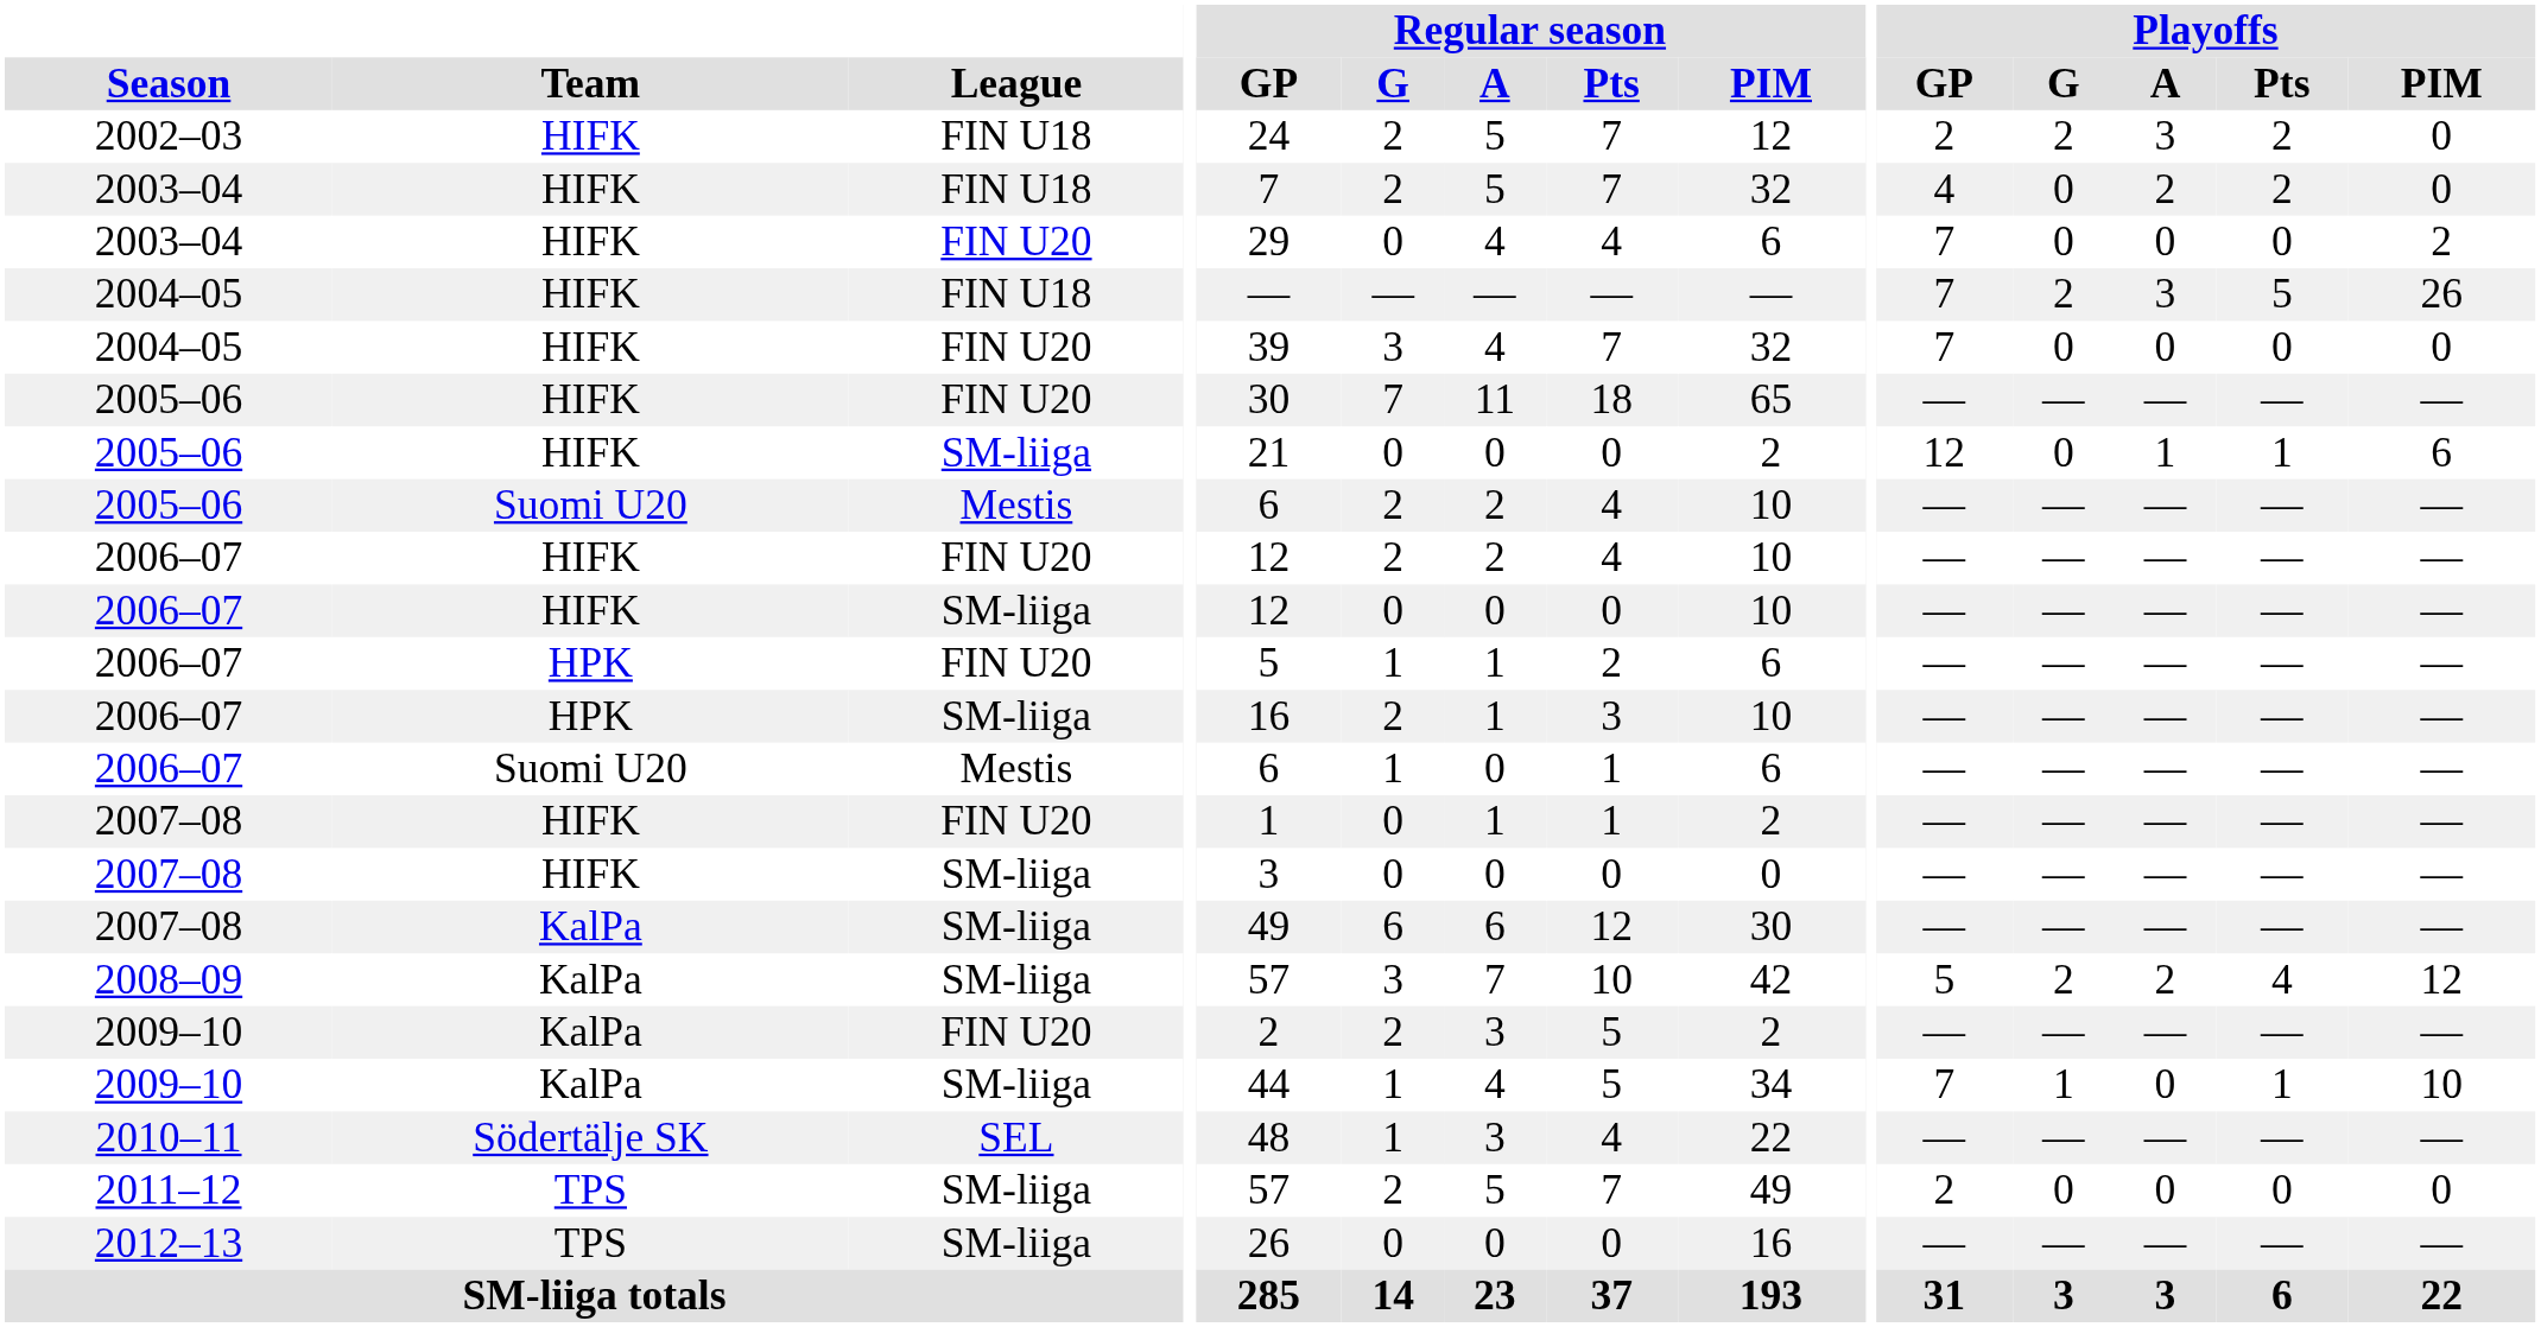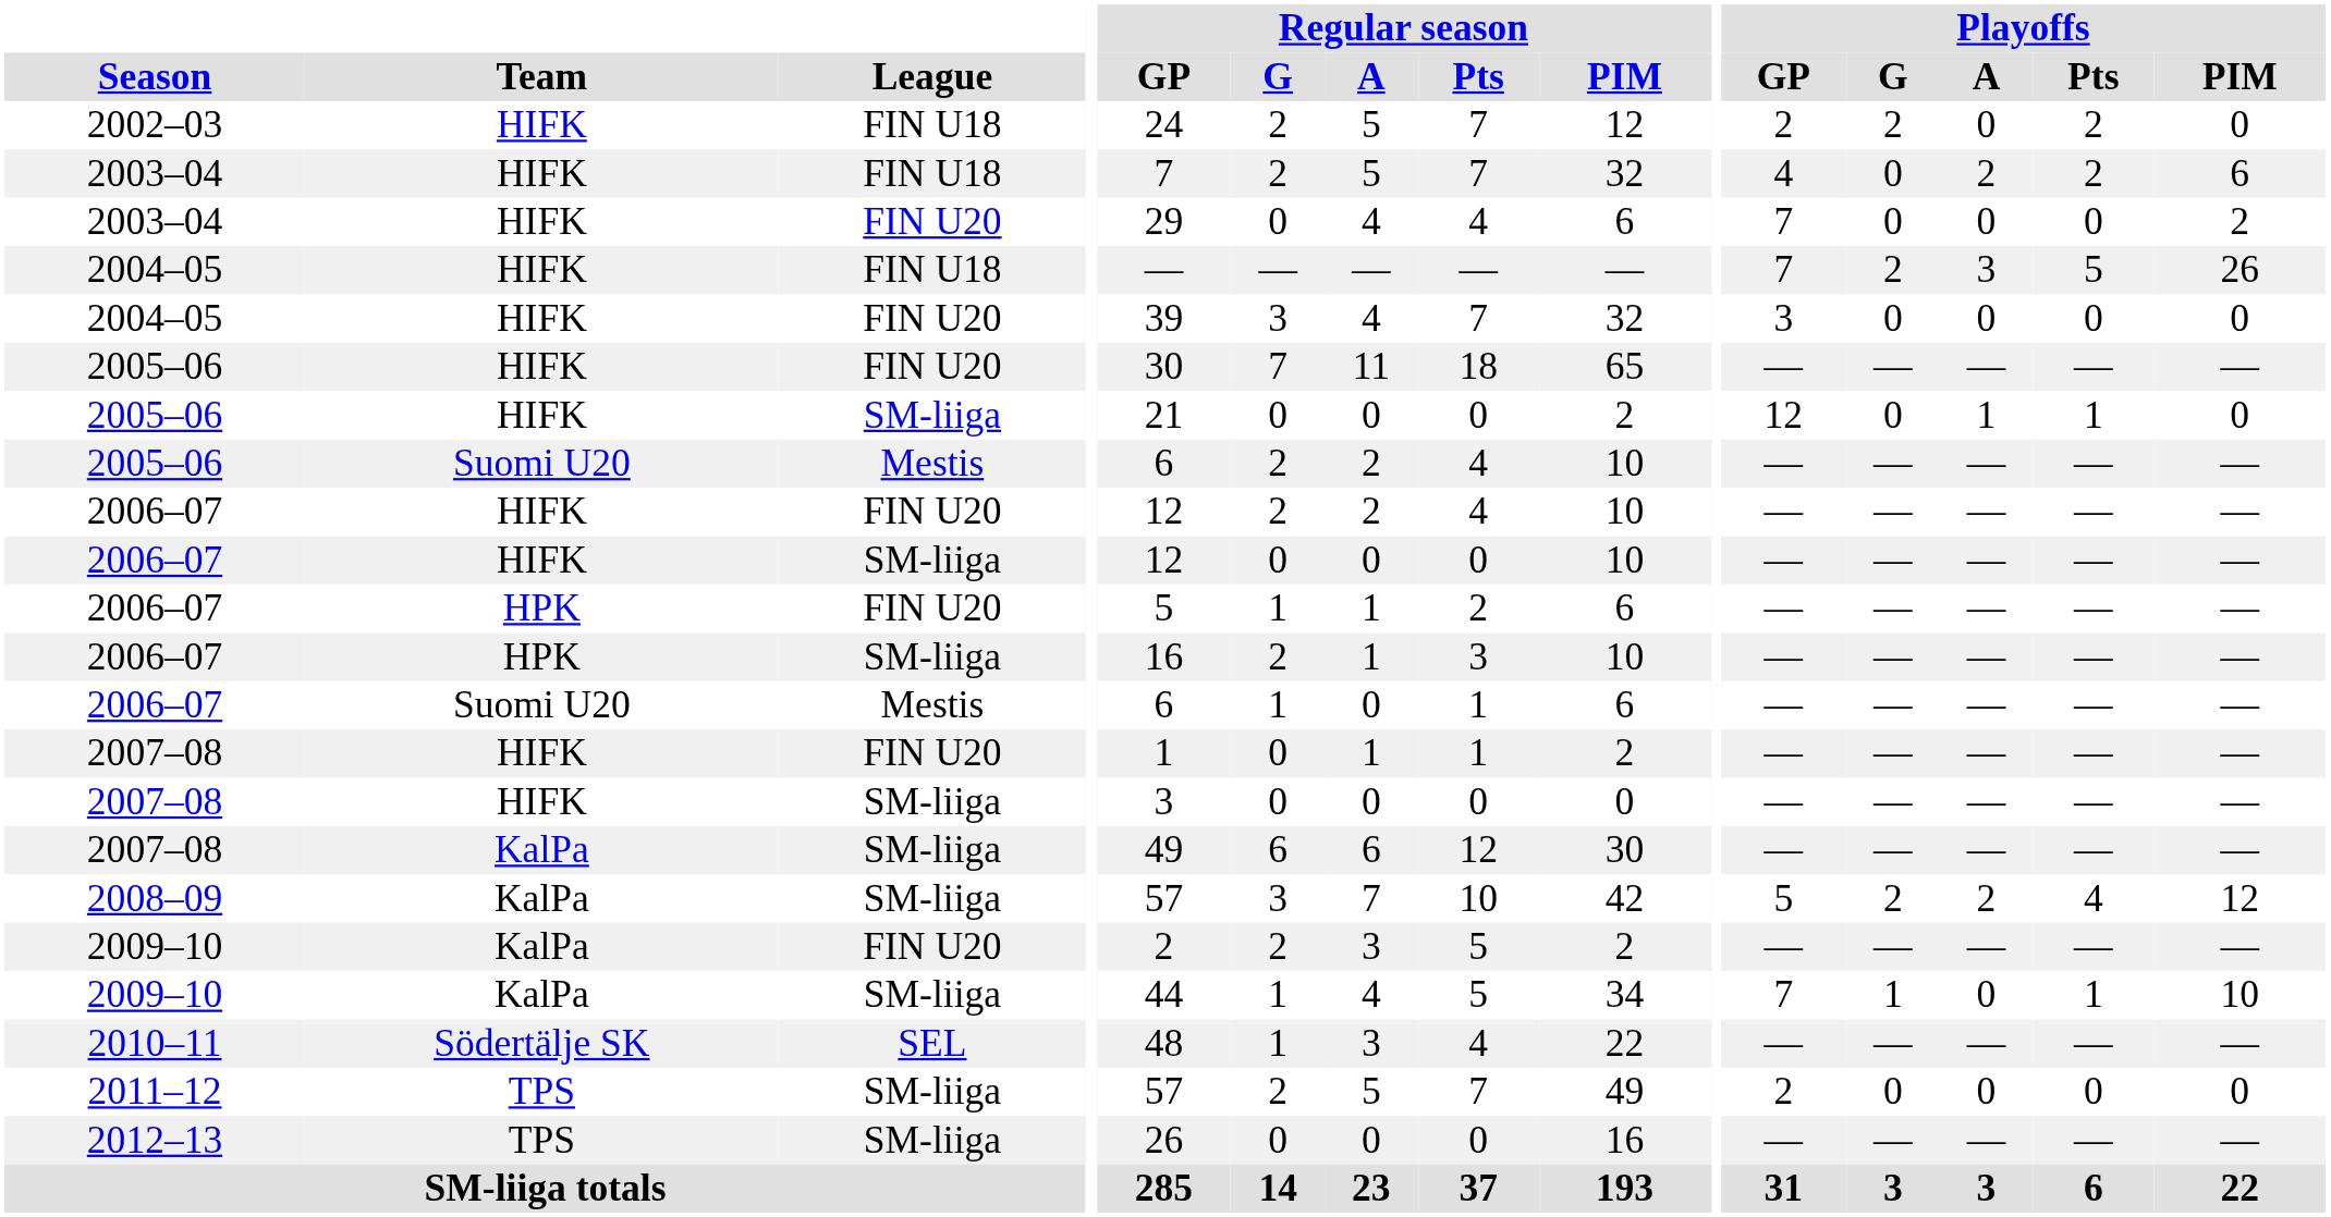 <table border="0" cellpadding="1" cellspacing="0" style="text-align:center; width:60em">
 <tr bgcolor="#e0e0e0">
 <th colspan="3" bgcolor="#ffffff"></th>
 <th rowspan="99" bgcolor="#ffffff"></th>
 <th colspan="5"><a href='#'>Regular season</a></th>
 <th rowspan="99" bgcolor="#ffffff"></th>
 <th colspan="5"><a href='#'>Playoffs</a></th>
 </tr>
 <tr bgcolor="#e0e0e0">
 <th><a href='#'>Season</a></th>
 <th>Team</th>
 <th>League</th>
 <th>GP</th>
 <th><a href='#'>G</a></th>
 <th><a href='#'>A</a></th>
 <th><a href='#'>Pts</a></th>
 <th><a href='#'>PIM</a></th>
 <th>GP</th>
 <th>G</th>
 <th>A</th>
 <th>Pts</th>
 <th>PIM</th>
 </tr>
 <tr>
 <td>2002–03</td>
 <td><a href='#'>HIFK</a></td>
 <td>FIN U18</td>
 <td>24</td>
 <td>2</td>
 <td>5</td>
 <td>7</td>
 <td>12</td>
 <td>2</td>
 <td>2</td>
-<td>3</td>
+<td>0</td>
 <td>2</td>
 <td>0</td>
 </tr>
 <tr bgcolor="#f0f0f0">
 <td>2003–04</td>
 <td>HIFK</td>
 <td>FIN U18</td>
 <td>7</td>
 <td>2</td>
 <td>5</td>
 <td>7</td>
 <td>32</td>
 <td>4</td>
 <td>0</td>
 <td>2</td>
 <td>2</td>
-<td>0</td>
+<td>6</td>
 </tr>
 <tr>
 <td>2003–04</td>
 <td>HIFK</td>
 <td><a href='#'>FIN U20</a></td>
 <td>29</td>
 <td>0</td>
 <td>4</td>
 <td>4</td>
 <td>6</td>
 <td>7</td>
 <td>0</td>
 <td>0</td>
 <td>0</td>
 <td>2</td>
 </tr>
 <tr bgcolor="#f0f0f0">
 <td>2004–05</td>
 <td>HIFK</td>
 <td>FIN U18</td>
 <td>—</td>
 <td>—</td>
 <td>—</td>
 <td>—</td>
 <td>—</td>
 <td>7</td>
 <td>2</td>
 <td>3</td>
 <td>5</td>
 <td>26</td>
 </tr>
 <tr>
 <td>2004–05</td>
 <td>HIFK</td>
 <td>FIN U20</td>
 <td>39</td>
 <td>3</td>
 <td>4</td>
 <td>7</td>
 <td>32</td>
-<td>7</td>
+<td>3</td>
 <td>0</td>
 <td>0</td>
 <td>0</td>
 <td>0</td>
 </tr>
 <tr bgcolor="#f0f0f0">
 <td>2005–06</td>
 <td>HIFK</td>
 <td>FIN U20</td>
 <td>30</td>
 <td>7</td>
 <td>11</td>
 <td>18</td>
 <td>65</td>
 <td>—</td>
 <td>—</td>
 <td>—</td>
 <td>—</td>
 <td>—</td>
 </tr>
 <tr>
 <td><a href='#'>2005–06</a></td>
 <td>HIFK</td>
 <td><a href='#'>SM-liiga</a></td>
 <td>21</td>
 <td>0</td>
 <td>0</td>
 <td>0</td>
 <td>2</td>
 <td>12</td>
 <td>0</td>
 <td>1</td>
 <td>1</td>
-<td>6</td>
+<td>0</td>
 </tr>
 <tr bgcolor="#f0f0f0">
 <td><a href='#'>2005–06</a></td>
 <td><a href='#'>Suomi U20</a></td>
 <td><a href='#'>Mestis</a></td>
 <td>6</td>
 <td>2</td>
 <td>2</td>
 <td>4</td>
 <td>10</td>
 <td>—</td>
 <td>—</td>
 <td>—</td>
 <td>—</td>
 <td>—</td>
 </tr>
 <tr>
 <td>2006–07</td>
 <td>HIFK</td>
 <td>FIN U20</td>
 <td>12</td>
 <td>2</td>
 <td>2</td>
 <td>4</td>
 <td>10</td>
 <td>—</td>
 <td>—</td>
 <td>—</td>
 <td>—</td>
 <td>—</td>
 </tr>
 <tr bgcolor="#f0f0f0">
 <td><a href='#'>2006–07</a></td>
 <td>HIFK</td>
 <td>SM-liiga</td>
 <td>12</td>
 <td>0</td>
 <td>0</td>
 <td>0</td>
 <td>10</td>
 <td>—</td>
 <td>—</td>
 <td>—</td>
 <td>—</td>
 <td>—</td>
 </tr>
 <tr>
 <td>2006–07</td>
 <td><a href='#'>HPK</a></td>
 <td>FIN U20</td>
 <td>5</td>
 <td>1</td>
 <td>1</td>
 <td>2</td>
 <td>6</td>
 <td>—</td>
 <td>—</td>
 <td>—</td>
 <td>—</td>
 <td>—</td>
 </tr>
 <tr bgcolor="#f0f0f0">
 <td>2006–07</td>
 <td>HPK</td>
 <td>SM-liiga</td>
 <td>16</td>
 <td>2</td>
 <td>1</td>
 <td>3</td>
 <td>10</td>
 <td>—</td>
 <td>—</td>
 <td>—</td>
 <td>—</td>
 <td>—</td>
 </tr>
 <tr>
 <td><a href='#'>2006–07</a></td>
 <td>Suomi U20</td>
 <td>Mestis</td>
 <td>6</td>
 <td>1</td>
 <td>0</td>
 <td>1</td>
 <td>6</td>
 <td>—</td>
 <td>—</td>
 <td>—</td>
 <td>—</td>
 <td>—</td>
 </tr>
 <tr bgcolor="#f0f0f0">
 <td>2007–08</td>
 <td>HIFK</td>
 <td>FIN U20</td>
 <td>1</td>
 <td>0</td>
 <td>1</td>
 <td>1</td>
 <td>2</td>
 <td>—</td>
 <td>—</td>
 <td>—</td>
 <td>—</td>
 <td>—</td>
 </tr>
 <tr>
 <td><a href='#'>2007–08</a></td>
 <td>HIFK</td>
 <td>SM-liiga</td>
 <td>3</td>
 <td>0</td>
 <td>0</td>
 <td>0</td>
 <td>0</td>
 <td>—</td>
 <td>—</td>
 <td>—</td>
 <td>—</td>
 <td>—</td>
 </tr>
 <tr bgcolor="#f0f0f0">
 <td>2007–08</td>
 <td><a href='#'>KalPa</a></td>
 <td>SM-liiga</td>
 <td>49</td>
 <td>6</td>
 <td>6</td>
 <td>12</td>
 <td>30</td>
 <td>—</td>
 <td>—</td>
 <td>—</td>
 <td>—</td>
 <td>—</td>
 </tr>
 <tr>
 <td><a href='#'>2008–09</a></td>
 <td>KalPa</td>
 <td>SM-liiga</td>
 <td>57</td>
 <td>3</td>
 <td>7</td>
 <td>10</td>
 <td>42</td>
 <td>5</td>
 <td>2</td>
 <td>2</td>
 <td>4</td>
 <td>12</td>
 </tr>
 <tr bgcolor="#f0f0f0">
 <td>2009–10</td>
 <td>KalPa</td>
 <td>FIN U20</td>
 <td>2</td>
 <td>2</td>
 <td>3</td>
 <td>5</td>
 <td>2</td>
 <td>—</td>
 <td>—</td>
 <td>—</td>
 <td>—</td>
 <td>—</td>
 </tr>
 <tr>
 <td><a href='#'>2009–10</a></td>
 <td>KalPa</td>
 <td>SM-liiga</td>
 <td>44</td>
 <td>1</td>
 <td>4</td>
 <td>5</td>
 <td>34</td>
 <td>7</td>
 <td>1</td>
 <td>0</td>
 <td>1</td>
 <td>10</td>
 </tr>
 <tr bgcolor="#f0f0f0">
 <td><a href='#'>2010–11</a></td>
 <td><a href='#'>Södertälje SK</a></td>
 <td><a href='#'>SEL</a></td>
 <td>48</td>
 <td>1</td>
 <td>3</td>
 <td>4</td>
 <td>22</td>
 <td>—</td>
 <td>—</td>
 <td>—</td>
 <td>—</td>
 <td>—</td>
 </tr>
 <tr>
 <td><a href='#'>2011–12</a></td>
 <td><a href='#'>TPS</a></td>
 <td>SM-liiga</td>
 <td>57</td>
 <td>2</td>
 <td>5</td>
 <td>7</td>
 <td>49</td>
 <td>2</td>
 <td>0</td>
 <td>0</td>
 <td>0</td>
 <td>0</td>
 </tr>
 <tr bgcolor="#f0f0f0">
 <td><a href='#'>2012–13</a></td>
 <td>TPS</td>
 <td>SM-liiga</td>
 <td>26</td>
 <td>0</td>
 <td>0</td>
 <td>0</td>
 <td>16</td>
 <td>—</td>
 <td>—</td>
 <td>—</td>
 <td>—</td>
 <td>—</td>
 </tr>
 <tr bgcolor="#e0e0e0">
 <th colspan="3">SM-liiga totals</th>
 <th>285</th>
 <th>14</th>
 <th>23</th>
 <th>37</th>
 <th>193</th>
 <th>31</th>
 <th>3</th>
 <th>3</th>
 <th>6</th>
 <th>22</th>
 </tr>
 </table>
